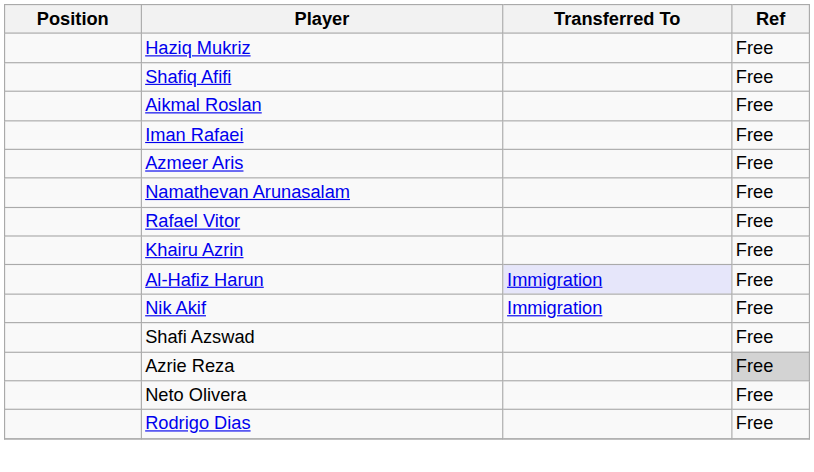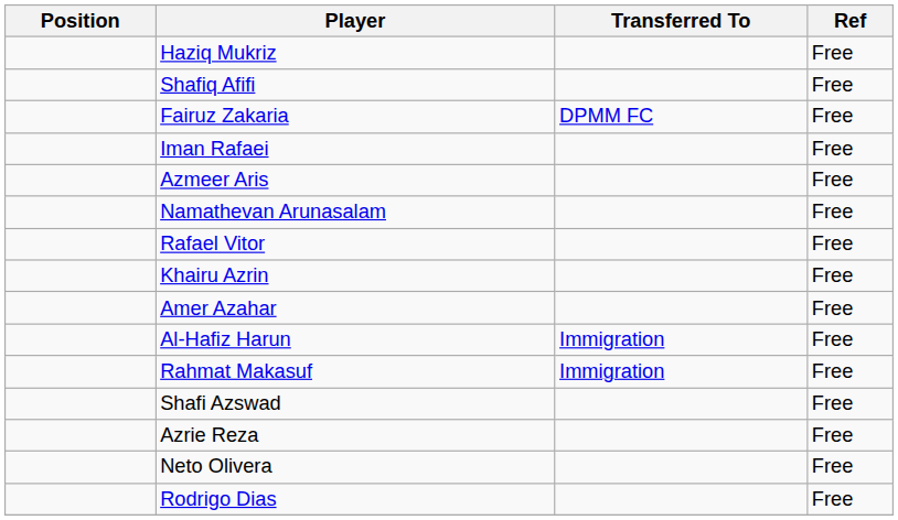 <table class="wikitable sortable" style="width:80%; font-size:100%; text-align:left;">
 <tr>
 <th>Position</th>
 <th>Player</th>
 <th>Transferred To</th>
 <th>Ref</th>
 </tr>
 <tr>
 <td></td>
 <td> <a href='#'>Haziq Mukriz</a></td>
 <td></td>
 <td>Free</td>
 </tr>
 <tr>
 <td></td>
 <td> <a href='#'>Shafiq Afifi</a></td>
 <td></td>
 <td>Free</td>
 </tr>
 <tr>
 <td></td>
-<td> <a href='#'>Aikmal Roslan</a></td>
-<td></td>
-<td>Free</td>
+<td> <a href='#'>Fairuz Zakaria</a></td>
+<td> <a href='#'>DPMM FC</a></td>
+<td>Free </td>
 </tr>
 <tr>
 <td></td>
 <td> <a href='#'>Iman Rafaei</a></td>
 <td></td>
 <td>Free</td>
 </tr>
 <tr>
 <td></td>
 <td> <a href='#'>Azmeer Aris</a></td>
 <td></td>
 <td>Free</td>
 </tr>
 <tr>
 <td></td>
 <td> <a href='#'>Namathevan Arunasalam</a></td>
 <td></td>
 <td>Free</td>
 </tr>
 <tr>
 <td></td>
 <td> <a href='#'>Rafael Vitor</a></td>
 <td></td>
 <td>Free </td>
 </tr>
 <tr>
 <td></td>
 <td> <a href='#'>Khairu Azrin</a></td>
 <td></td>
 <td>Free</td>
 </tr>
 <tr>
 <td></td>
-<td> <a href='#'>Al-Hafiz Harun</a></td>
-<td style="background: lavender;"> <a href='#'>Immigration</a></td>
+<td> <a href='#'>Amer Azahar</a></td>
+<td></td>
 <td>Free</td>
 </tr>
 <tr>
 <td></td>
-<td> <a href='#'>Nik Akif</a></td>
+<td> <a href='#'>Al-Hafiz Harun</a></td>
+<td> <a href='#'>Immigration</a></td>
+<td>Free</td>
+</tr>
+<tr>
+<td></td>
+<td> <a href='#'>Rahmat Makasuf</a></td>
 <td> <a href='#'>Immigration</a></td>
 <td>Free</td>
 </tr>
 <tr>
 <td></td>
 <td> Shafi Azswad</td>
 <td></td>
 <td>Free</td>
 </tr>
 <tr>
 <td></td>
 <td> Azrie Reza</td>
 <td></td>
-<td style="background: lightgrey;">Free</td>
+<td>Free</td>
 </tr>
 <tr>
 <td></td>
 <td> Neto Olivera</td>
 <td></td>
 <td>Free </td>
 </tr>
 <tr>
 <td></td>
 <td> <a href='#'>Rodrigo Dias</a></td>
 <td></td>
 <td>Free</td>
 </tr>
 <tr>
 </tr>
 </table>
